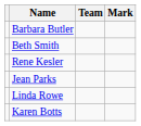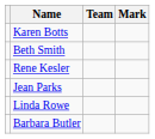 <table class=wikitable>
 <tr>
 <th></th>
 <th>Name</th>
 <th>Team</th>
 <th>Mark</th>
 </tr>
 <tr>
 <td></td>
-<td><a href='#'>Barbara Butler</a></td>
+<td><a href='#'>Karen Botts</a></td>
 <td></td>
 <td></td>
 </tr>
 <tr>
 <td></td>
 <td><a href='#'>Beth Smith</a></td>
 <td></td>
 <td></td>
 </tr>
 <tr>
 <td></td>
 <td><a href='#'>Rene Kesler</a></td>
 <td></td>
 <td></td>
 </tr>
 <tr>
 <td></td>
 <td><a href='#'>Jean Parks</a></td>
 <td></td>
 <td></td>
 </tr>
 <tr>
 <td></td>
 <td><a href='#'>Linda Rowe</a></td>
 <td></td>
 <td></td>
 </tr>
 <tr>
 <td></td>
-<td><a href='#'>Karen Botts</a></td>
+<td><a href='#'>Barbara Butler</a></td>
 <td></td>
 <td></td>
 </tr>
 </table>
